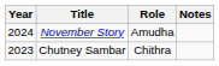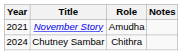 <table class="wikitable" style="text-align:center;">
 <tr>
 <th>Year</th>
 <th>Title</th>
 <th>Role</th>
 <th>Notes</th>
 </tr>
 <tr>
-<td>2024</td>
+<td>2021</td>
 <td><em><a href='#'>November Story</a></em></td>
 <td>Amudha</td>
 <td></td>
 </tr>
 <tr>
-<td>2023</td>
+<td>2024</td>
 <td>Chutney Sambar</td>
 <td>Chithra</td>
 </tr>
 </table>
